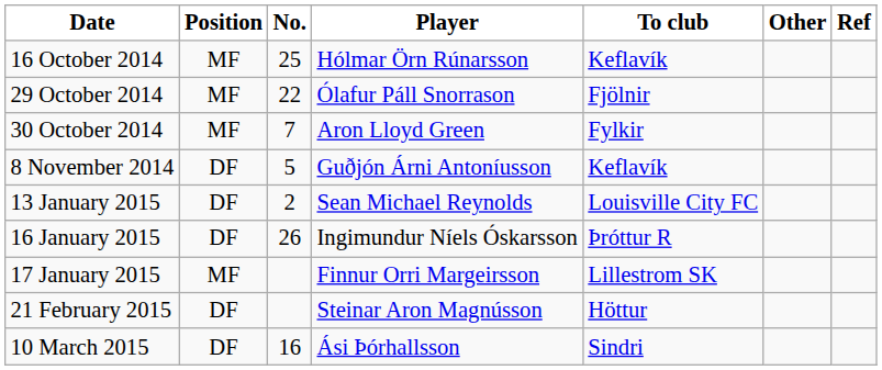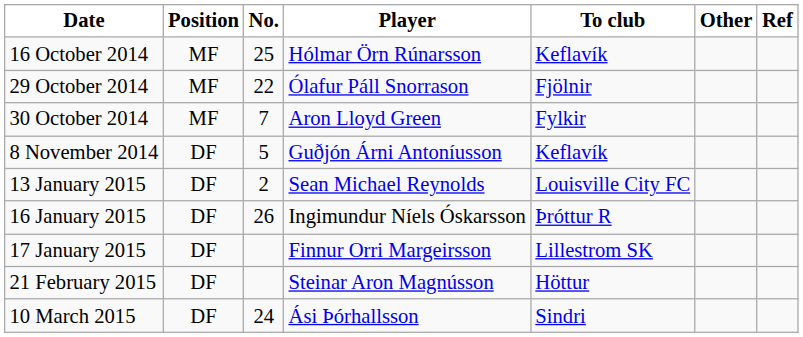 <table class="wikitable sortable">
 <tr>
 <th style="background:#FFFFFF; color:black;"><strong>Date</strong></th>
 <th style="background:#FFFFFF; color:black;"><strong>Position</strong></th>
 <th style="background:#FFFFFF; color:black;"><strong>No.</strong></th>
 <th style="background:#FFFFFF; color:black;"><strong>Player</strong></th>
 <th style="background:#FFFFFF; color:black;"><strong>To club</strong></th>
 <th style="background:#FFFFFF; color:black;"><strong>Other</strong></th>
 <th style="background:#FFFFFF; color:black;"><strong>Ref</strong></th>
 </tr>
 <tr>
 <td>16 October 2014</td>
 <td style="text-align:center;">MF</td>
 <td style="text-align:center;">25</td>
 <td style="text-align:left;"> <a href='#'>Hólmar Örn Rúnarsson</a></td>
 <td style="text-align:left;"> <a href='#'>Keflavík</a></td>
 <td style="text-align:center;"></td>
 <td></td>
 </tr>
 <tr>
 <td>29 October 2014</td>
 <td style="text-align:center;">MF</td>
 <td style="text-align:center;">22</td>
 <td style="text-align:left;"> <a href='#'>Ólafur Páll Snorrason</a></td>
 <td style="text-align:left;"> <a href='#'>Fjölnir</a></td>
 <td style="text-align:center;"></td>
 <td></td>
 </tr>
 <tr>
 <td>30 October 2014</td>
 <td style="text-align:center;">MF</td>
 <td style="text-align:center;">7</td>
 <td style="text-align:left;"> <a href='#'>Aron Lloyd Green</a></td>
 <td style="text-align:left;"> <a href='#'>Fylkir</a></td>
 <td style="text-align:center;"></td>
 <td></td>
 </tr>
 <tr>
 <td>8 November 2014</td>
 <td style="text-align:center;">DF</td>
 <td style="text-align:center;">5</td>
 <td style="text-align:left;"> <a href='#'>Guðjón Árni Antoníusson</a></td>
 <td style="text-align:left;"> <a href='#'>Keflavík</a></td>
 <td></td>
 <td></td>
 </tr>
 <tr>
 <td>13 January 2015</td>
 <td style="text-align:center;">DF</td>
 <td style="text-align:center;">2</td>
 <td style="text-align:left;"> <a href='#'>Sean Michael Reynolds</a></td>
 <td style="text-align:left;"> <a href='#'>Louisville City FC</a></td>
 <td></td>
 <td></td>
 </tr>
 <tr>
 <td>16 January 2015</td>
 <td style="text-align:center;">DF</td>
 <td style="text-align:center;">26</td>
 <td style="text-align:left;"> Ingimundur Níels Óskarsson</td>
 <td style="text-align:left;"> <a href='#'>Þróttur R</a></td>
 <td></td>
 <td></td>
 </tr>
 <tr>
 <td>17 January 2015</td>
-<td style="text-align:center;">MF</td>
+<td style="text-align:center;">DF</td>
 <td style="text-align:center;"></td>
 <td style="text-align:left;"> <a href='#'>Finnur Orri Margeirsson</a></td>
 <td style="text-align:left;"> <a href='#'>Lillestrom SK</a></td>
 <td></td>
 <td></td>
 </tr>
 <tr>
 <td>21 February 2015</td>
 <td style="text-align:center;">DF</td>
 <td style="text-align:center;"></td>
 <td style="text-align:left;"> <a href='#'>Steinar Aron Magnússon</a></td>
 <td style="text-align:left;"> <a href='#'>Höttur</a></td>
 <td></td>
 <td></td>
 </tr>
 <tr>
 <td>10 March 2015</td>
 <td style="text-align:center;">DF</td>
-<td style="text-align:center;">16</td>
+<td style="text-align:center;">24</td>
 <td style="text-align:left;"> <a href='#'>Ási Þórhallsson</a></td>
 <td style="text-align:left;"> <a href='#'>Sindri</a></td>
 <td></td>
 <td></td>
 </tr>
 </table>
